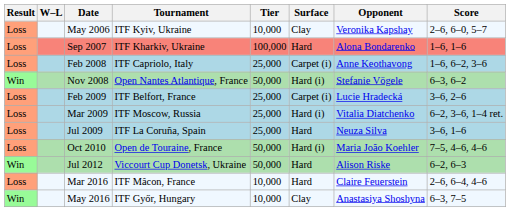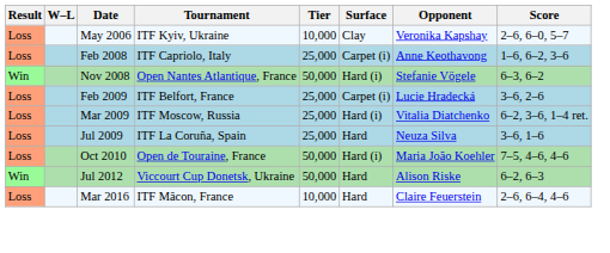 <table class="sortable wikitable" style=font-size:97%>
 <tr>
 <th>Result</th>
 <th>W–L</th>
 <th>Date</th>
 <th>Tournament</th>
 <th>Tier</th>
 <th>Surface</th>
 <th>Opponent</th>
 <th class="unsortable">Score</th>
 </tr>
 <tr style="background:#f0f8ff;">
 <td style="background:#ffa07a;">Loss</td>
 <td></td>
 <td>May 2006</td>
 <td>ITF Kyiv, Ukraine</td>
 <td>10,000</td>
 <td>Clay</td>
 <td> <a href='#'>Veronika Kapshay</a></td>
 <td>2–6, 6–0, 5–7</td>
-</tr>
-<tr style="background:#f88379;">
-<td style="background:#ffa07a;">Loss</td>
-<td></td>
-<td>Sep 2007</td>
-<td>ITF Kharkiv, Ukraine</td>
-<td>100,000</td>
-<td>Hard</td>
-<td> <a href='#'>Alona Bondarenko</a></td>
-<td>1–6, 1–6</td>
 </tr>
 <tr style="background:lightblue;">
 <td style="background:#ffa07a;">Loss</td>
 <td></td>
 <td>Feb 2008</td>
 <td>ITF Capriolo, Italy</td>
 <td>25,000</td>
 <td>Carpet (i)</td>
 <td> <a href='#'>Anne Keothavong</a></td>
 <td>1–6, 6–2, 3–6</td>
 </tr>
 <tr style="background:#addfad;">
 <td style="background:#98fb98;">Win</td>
 <td></td>
 <td>Nov 2008</td>
 <td><a href='#'>Open Nantes Atlantique</a>, France</td>
 <td>50,000</td>
 <td>Hard (i)</td>
 <td> <a href='#'>Stefanie Vögele</a></td>
 <td>6–3, 6–2</td>
 </tr>
 <tr style="background:lightblue;">
 <td style="background:#ffa07a;">Loss</td>
 <td></td>
 <td>Feb 2009</td>
 <td>ITF Belfort, France</td>
 <td>25,000</td>
 <td>Carpet (i)</td>
 <td> <a href='#'>Lucie Hradecká</a></td>
 <td>3–6, 2–6</td>
 </tr>
 <tr style="background:lightblue;">
 <td style="background:#ffa07a;">Loss</td>
 <td></td>
 <td>Mar 2009</td>
 <td>ITF Moscow, Russia</td>
 <td>25,000</td>
 <td>Hard (i)</td>
 <td> <a href='#'>Vitalia Diatchenko</a></td>
 <td>6–2, 3–6, 1–4 ret.</td>
 </tr>
 <tr style="background:lightblue;">
 <td style="background:#ffa07a;">Loss</td>
 <td></td>
 <td>Jul 2009</td>
 <td>ITF La Coruña, Spain</td>
 <td>25,000</td>
 <td>Hard</td>
 <td> <a href='#'>Neuza Silva</a></td>
 <td>3–6, 1–6</td>
 </tr>
 <tr style="background:#addfad;">
 <td style="background:#ffa07a;">Loss</td>
 <td></td>
 <td>Oct 2010</td>
 <td><a href='#'>Open de Touraine</a>, France</td>
 <td>50,000</td>
 <td>Hard (i)</td>
 <td> <a href='#'>Maria João Koehler</a></td>
 <td>7–5, 4–6, 4–6</td>
 </tr>
 <tr style="background:#addfad;">
 <td style="background:#98fb98;">Win</td>
 <td></td>
 <td>Jul 2012</td>
 <td><a href='#'>Viccourt Cup Donetsk</a>, Ukraine</td>
 <td>50,000</td>
 <td>Hard</td>
 <td> <a href='#'>Alison Riske</a></td>
 <td>6–2, 6–3</td>
 </tr>
 <tr style="background:#f0f8ff;">
 <td style="background:#ffa07a;">Loss</td>
 <td></td>
 <td>Mar 2016</td>
 <td>ITF Mâcon, France</td>
 <td>10,000</td>
 <td>Hard</td>
 <td> <a href='#'>Claire Feuerstein</a></td>
 <td>2–6, 6–4, 4–6</td>
 </tr>
-<tr style="background:#f0f8ff;">
-<td style="background:#98fb98;">Win</td>
-<td></td>
-<td>May 2016</td>
-<td>ITF Győr, Hungary</td>
-<td>10,000</td>
-<td>Clay</td>
-<td> <a href='#'>Anastasiya Shoshyna</a></td>
-<td>6–3, 7–5</td>
-</tr>
 </table>
